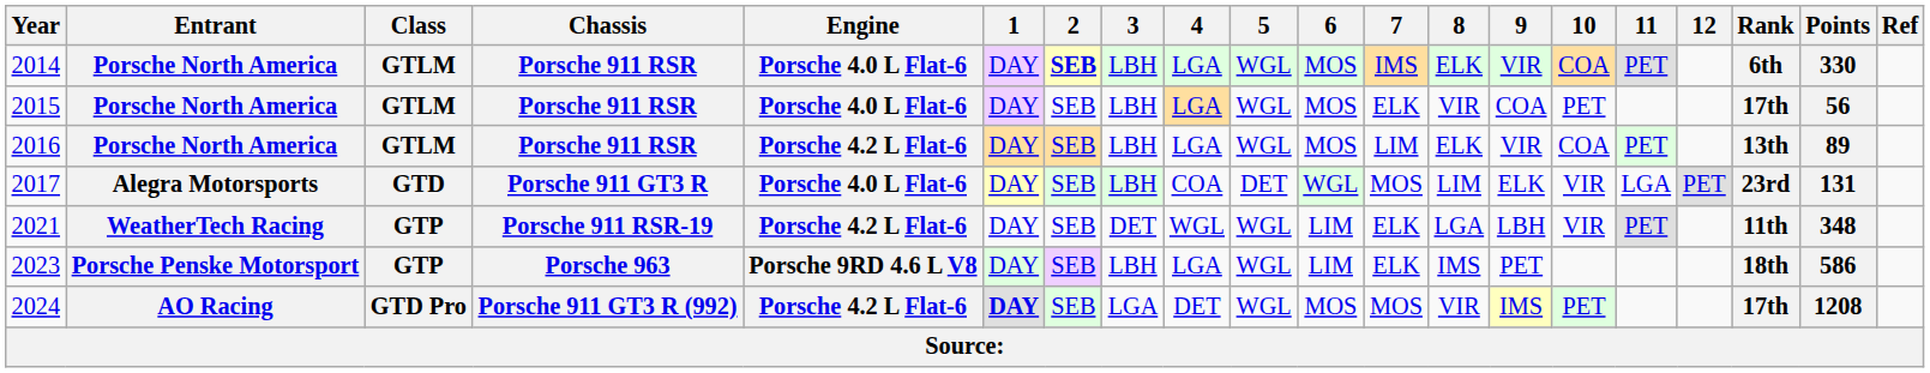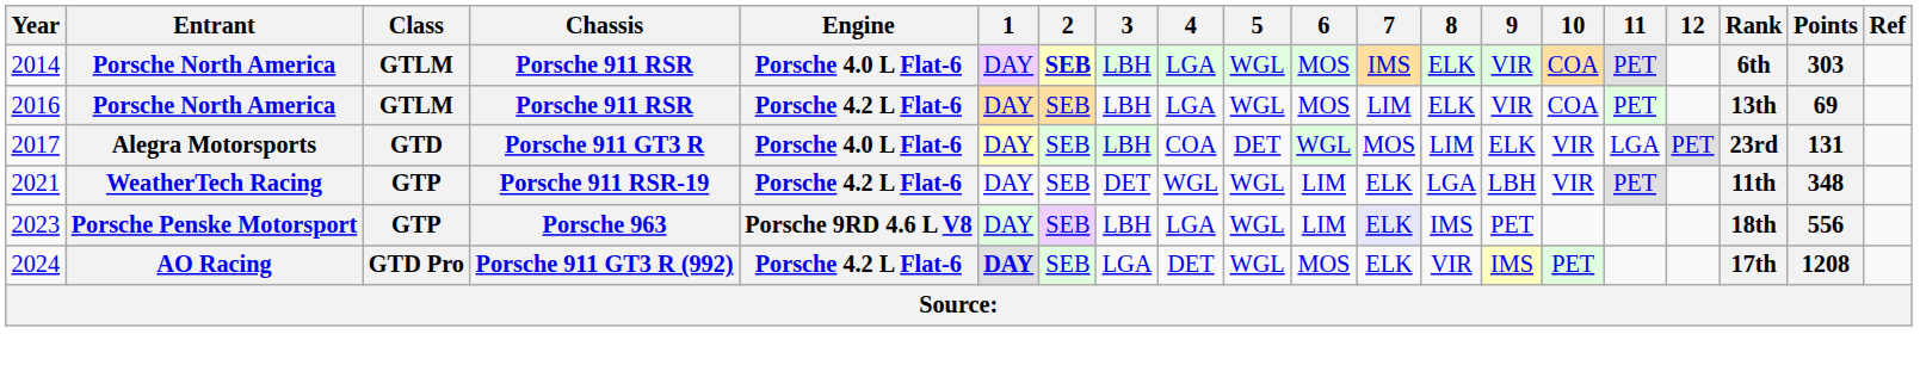 <table class="wikitable" style="text-align:center; font-size:85%">
 <tr>
 <th>Year</th>
 <th>Entrant</th>
 <th>Class</th>
 <th>Chassis</th>
 <th>Engine</th>
 <th>1</th>
 <th>2</th>
 <th>3</th>
 <th>4</th>
 <th>5</th>
 <th>6</th>
 <th>7</th>
 <th>8</th>
 <th>9</th>
 <th>10</th>
 <th>11</th>
 <th>12</th>
 <th>Rank</th>
 <th>Points</th>
 <th>Ref</th>
 </tr>
 <tr>
 <td><a href='#'>2014</a></td>
 <th nowrap><a href='#'>Porsche North America</a></th>
 <th>GTLM</th>
 <th nowrap><a href='#'>Porsche 911 RSR</a></th>
 <th nowrap><a href='#'>Porsche</a> 4.0 L <a href='#'>Flat-6</a></th>
 <td style="background:#EFCFFF;"><a href='#'>DAY</a><br></td>
 <td style="background:#FFFFBF;"><strong><a href='#'>SEB</a></strong><br></td>
 <td style="background:#DFFFDF;"><a href='#'>LBH</a><br></td>
 <td style="background:#DFFFDF;"><a href='#'>LGA</a><br></td>
 <td style="background:#DFFFDF;"><a href='#'>WGL</a><br></td>
 <td style="background:#DFFFDF;"><a href='#'>MOS</a><br></td>
 <td style="background:#FFDF9F;"><a href='#'>IMS</a><br></td>
 <td style="background:#DFFFDF;"><a href='#'>ELK</a><br></td>
 <td style="background:#DFFFDF;"><a href='#'>VIR</a><br></td>
 <td style="background:#FFDF9F;"><a href='#'>COA</a><br></td>
 <td style="background:#DFDFDF;"><a href='#'>PET</a><br></td>
 <td></td>
 <th>6th</th>
-<th>330</th>
-<td></td>
-</tr>
-<tr>
-<td><a href='#'>2015</a></td>
-<th nowrap><a href='#'>Porsche North America</a></th>
-<th>GTLM</th>
-<th nowrap><a href='#'>Porsche 911 RSR</a></th>
-<th nowrap><a href='#'>Porsche</a> 4.0 L <a href='#'>Flat-6</a></th>
-<td style="background:#EFCFFF;"><a href='#'>DAY</a><br></td>
-<td><a href='#'>SEB</a></td>
-<td><a href='#'>LBH</a></td>
-<td style="background:#FFDF9F;"><a href='#'>LGA</a><br></td>
-<td><a href='#'>WGL</a></td>
-<td><a href='#'>MOS</a></td>
-<td><a href='#'>ELK</a></td>
-<td><a href='#'>VIR</a></td>
-<td><a href='#'>COA</a></td>
-<td><a href='#'>PET</a></td>
-<td></td>
-<td></td>
-<th>17th</th>
-<th>56</th>
+<th>303</th>
 <td></td>
 </tr>
 <tr>
 <td><a href='#'>2016</a></td>
 <th nowrap><a href='#'>Porsche North America</a></th>
 <th>GTLM</th>
 <th nowrap><a href='#'>Porsche 911 RSR</a></th>
 <th nowrap><a href='#'>Porsche</a> 4.2 L <a href='#'>Flat-6</a></th>
 <td style="background:#FFDF9F;"><a href='#'>DAY</a><br></td>
 <td style="background:#FFDF9F;"><a href='#'>SEB</a><br></td>
 <td><a href='#'>LBH</a></td>
 <td><a href='#'>LGA</a></td>
 <td><a href='#'>WGL</a></td>
 <td><a href='#'>MOS</a></td>
 <td><a href='#'>LIM</a></td>
 <td><a href='#'>ELK</a></td>
 <td><a href='#'>VIR</a></td>
 <td><a href='#'>COA</a></td>
 <td style="background:#DFFFDF;"><a href='#'>PET</a><br></td>
 <td></td>
 <th>13th</th>
-<th>89</th>
+<th>69</th>
 <td></td>
 </tr>
 <tr>
 <td><a href='#'>2017</a></td>
 <th nowrap>Alegra Motorsports</th>
 <th>GTD</th>
 <th nowrap><a href='#'>Porsche 911 GT3 R</a></th>
 <th nowrap><a href='#'>Porsche</a> 4.0 L <a href='#'>Flat-6</a></th>
 <td style="background:#FFFFBF;"><a href='#'>DAY</a><br></td>
 <td style="background:#DFFFDF;"><a href='#'>SEB</a><br></td>
 <td style="background:#DFFFDF;"><a href='#'>LBH</a><br></td>
 <td><a href='#'>COA</a></td>
 <td><a href='#'>DET</a></td>
 <td style="background:#DFFFDF;"><a href='#'>WGL</a><br></td>
 <td><a href='#'>MOS</a></td>
 <td><a href='#'>LIM</a></td>
 <td><a href='#'>ELK</a></td>
 <td><a href='#'>VIR</a></td>
 <td><a href='#'>LGA</a></td>
 <td style="background:#DFDFDF;"><a href='#'>PET</a><br></td>
 <th>23rd</th>
 <th>131</th>
 <td></td>
 </tr>
 <tr>
 <td><a href='#'>2021</a></td>
 <th nowrap><a href='#'>WeatherTech Racing</a></th>
 <th>GTP</th>
 <th nowrap><a href='#'>Porsche 911 RSR-19</a></th>
 <th nowrap><a href='#'>Porsche</a> 4.2 L <a href='#'>Flat-6</a></th>
 <td><a href='#'>DAY</a></td>
 <td><a href='#'>SEB</a></td>
 <td><a href='#'>DET</a></td>
 <td><a href='#'>WGL</a></td>
 <td><a href='#'>WGL</a></td>
 <td><a href='#'>LIM</a></td>
 <td><a href='#'>ELK</a></td>
 <td><a href='#'>LGA</a></td>
 <td><a href='#'>LBH</a></td>
 <td><a href='#'>VIR</a></td>
 <td style="background:#DFDFDF;"><a href='#'>PET</a><br></td>
 <td></td>
 <th>11th</th>
 <th>348</th>
 <td></td>
 </tr>
 <tr>
 <td><a href='#'>2023</a></td>
 <th nowrap><a href='#'>Porsche Penske Motorsport</a></th>
 <th>GTP</th>
 <th nowrap><a href='#'>Porsche 963</a></th>
 <th nowrap>Porsche 9RD 4.6 L <a href='#'>V8</a></th>
 <td style="background:#DFFFDF;"><a href='#'>DAY</a><br></td>
 <td style="background:#EFCFFF;"><a href='#'>SEB</a><br></td>
 <td><a href='#'>LBH</a></td>
 <td><a href='#'>LGA</a></td>
 <td><a href='#'>WGL</a></td>
 <td><a href='#'>LIM</a></td>
-<td><a href='#'>ELK</a></td>
+<td style="background: lavender;"><a href='#'>ELK</a></td>
 <td><a href='#'>IMS</a></td>
 <td><a href='#'>PET</a></td>
 <td></td>
 <td></td>
 <td></td>
 <th>18th</th>
-<th>586</th>
+<th>556</th>
 <td></td>
 </tr>
 <tr>
 <td><a href='#'>2024</a></td>
 <th nowrap><a href='#'>AO Racing</a></th>
 <th nowrap>GTD Pro</th>
 <th nowrap><a href='#'>Porsche 911 GT3 R (992)</a></th>
 <th nowrap><a href='#'>Porsche</a> 4.2 L <a href='#'>Flat-6</a></th>
 <td style="background:#DFDFDF;"><strong><a href='#'>DAY</a></strong><br></td>
 <td style="background:#DFFFDF;"><a href='#'>SEB</a><br></td>
 <td><a href='#'>LGA</a></td>
 <td><a href='#'>DET</a></td>
 <td><a href='#'>WGL</a></td>
 <td><a href='#'>MOS</a></td>
-<td><a href='#'>MOS</a></td>
+<td><a href='#'>ELK</a></td>
 <td><a href='#'>VIR</a></td>
 <td style="background:#FFFFBF;"><a href='#'>IMS</a><br></td>
 <td style="background:#DFFFDF;"><a href='#'>PET</a><br></td>
 <td></td>
 <td></td>
 <th>17th</th>
 <th>1208</th>
 <td></td>
 </tr>
 <tr>
 <th colspan="20">Source:</th>
 </tr>
 </table>
